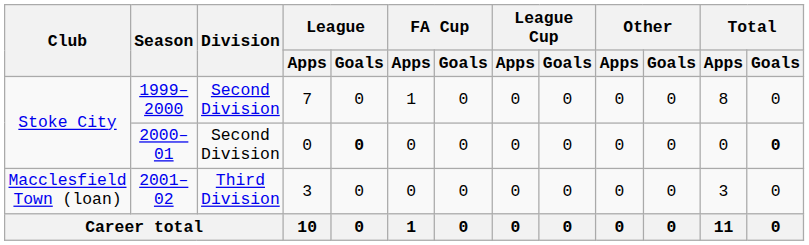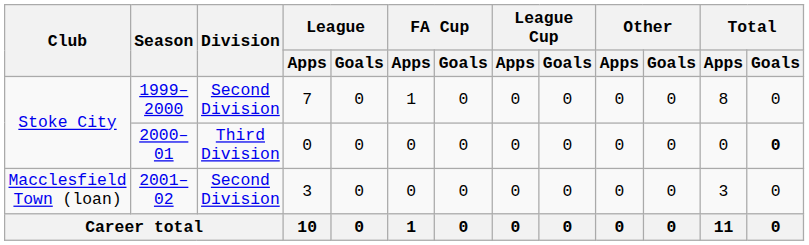 <table class="wikitable" style="text-align: center;">
 <tr>
 <th rowspan="2">Club</th>
 <th rowspan="2">Season</th>
 <th rowspan="2">Division</th>
 <th colspan="2">League</th>
 <th colspan="2">FA Cup</th>
 <th colspan="2">League Cup</th>
 <th colspan="2">Other</th>
 <th colspan="2">Total</th>
 </tr>
 <tr>
 <th>Apps</th>
 <th>Goals</th>
 <th>Apps</th>
 <th>Goals</th>
 <th>Apps</th>
 <th>Goals</th>
 <th>Apps</th>
 <th>Goals</th>
 <th>Apps</th>
 <th>Goals</th>
 </tr>
 <tr>
 <td rowspan="2"><a href='#'>Stoke City</a></td>
 <td><a href='#'>1999–2000</a></td>
 <td><a href='#'>Second Division</a></td>
 <td>7</td>
 <td>0</td>
 <td>1</td>
 <td>0</td>
 <td>0</td>
 <td>0</td>
 <td>0</td>
 <td>0</td>
 <td>8</td>
 <td>0</td>
 </tr>
 <tr>
 <td><a href='#'>2000–01</a></td>
-<td>Second Division</td>
+<td><a href='#'>Third Division</a></td>
 <td>0</td>
-<td><strong>0</strong></td>
+<td>0</td>
 <td>0</td>
 <td>0</td>
 <td>0</td>
 <td>0</td>
 <td>0</td>
 <td>0</td>
 <td>0</td>
 <td><strong>0</strong></td>
 </tr>
 <tr>
 <td><a href='#'>Macclesfield Town</a> (loan)</td>
 <td><a href='#'>2001–02</a></td>
-<td><a href='#'>Third Division</a></td>
+<td><a href='#'>Second Division</a></td>
 <td>3</td>
 <td>0</td>
 <td>0</td>
 <td>0</td>
 <td>0</td>
 <td>0</td>
 <td>0</td>
 <td>0</td>
 <td>3</td>
 <td>0</td>
 </tr>
 <tr>
 <th colspan="3">Career total</th>
 <th>10</th>
 <th>0</th>
 <th>1</th>
 <th>0</th>
 <th>0</th>
 <th>0</th>
 <th>0</th>
 <th>0</th>
 <th>11</th>
 <th>0</th>
 </tr>
 </table>
